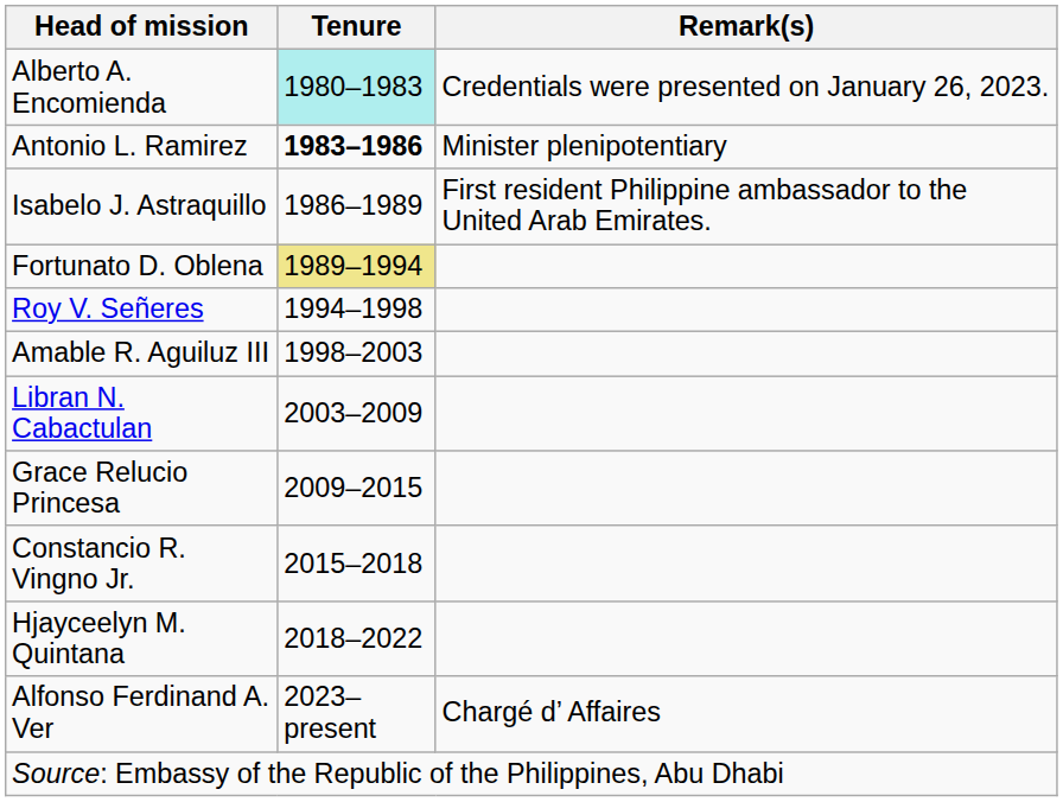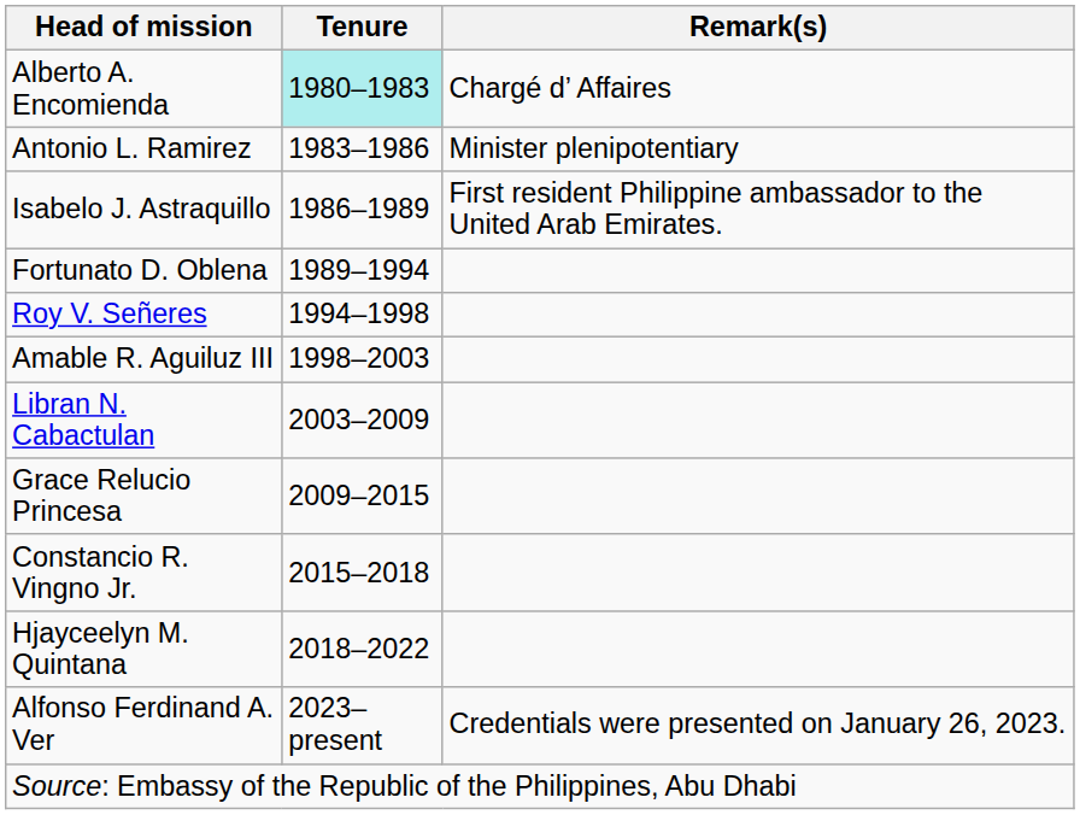 <table class=wikitable>
 <tr>
 <th>Head of mission</th>
 <th>Tenure</th>
 <th>Remark(s)</th>
 </tr>
 <tr>
 <td>Alberto A. Encomienda</td>
 <td style="background: paleturquoise;">1980–1983</td>
-<td>Credentials were presented on January 26, 2023.</td>
+<td>Chargé d’ Affaires</td>
 </tr>
 <tr>
 <td>Antonio L. Ramirez</td>
-<td><strong>1983–1986</strong></td>
+<td>1983–1986</td>
 <td>Minister plenipotentiary</td>
 </tr>
 <tr>
 <td>Isabelo J. Astraquillo</td>
 <td>1986–1989</td>
 <td>First resident Philippine ambassador to the United Arab Emirates.</td>
 </tr>
 <tr>
 <td>Fortunato D. Oblena</td>
-<td style="background: khaki;">1989–1994</td>
+<td>1989–1994</td>
 <td></td>
 </tr>
 <tr>
 <td><a href='#'>Roy V. Señeres</a></td>
 <td>1994–1998</td>
 <td></td>
 </tr>
 <tr>
 <td>Amable R. Aguiluz III</td>
 <td>1998–2003</td>
 <td></td>
 </tr>
 <tr>
 <td><a href='#'>Libran N. Cabactulan</a></td>
 <td>2003–2009</td>
 <td></td>
 </tr>
 <tr>
 <td>Grace Relucio Princesa</td>
 <td>2009–2015</td>
 <td></td>
 </tr>
 <tr>
 <td>Constancio R. Vingno Jr.</td>
 <td>2015–2018</td>
 <td></td>
 </tr>
 <tr>
 <td>Hjayceelyn M. Quintana</td>
 <td>2018–2022</td>
 <td></td>
 </tr>
 <tr>
 <td>Alfonso Ferdinand A. Ver</td>
 <td>2023–present</td>
-<td>Chargé d’ Affaires</td>
+<td>Credentials were presented on January 26, 2023.</td>
 </tr>
 <tr>
 <td colspan=5><em>Source</em>: Embassy of the Republic of the Philippines, Abu Dhabi</td>
 </tr>
 </table>
